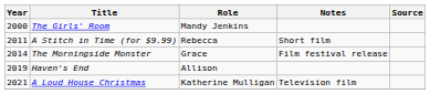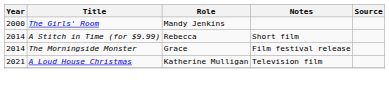 <table class="wikitable sortable plainrowheaders">
 <tr>
 <th>Year</th>
 <th>Title</th>
 <th>Role</th>
 <th class="unsortable">Notes</th>
 <th class="unsortable">Source</th>
 </tr>
 <tr>
 <td>2000</td>
 <td><em><a href='#'>The Girls' Room</a></em></td>
 <td>Mandy Jenkins</td>
 <td></td>
 <td></td>
 </tr>
 <tr>
-<td>2011</td>
+<td>2014</td>
 <td><em>A Stitch in Time (for $9.99)</em></td>
 <td>Rebecca</td>
 <td>Short film</td>
 <td></td>
 </tr>
 <tr>
 <td>2014</td>
 <td><em>The Morningside Monster</em></td>
 <td>Grace</td>
 <td>Film festival release</td>
 <td></td>
 </tr>
 <tr>
-<td>2019</td>
-<td><em>Haven's End</em></td>
-<td>Allison</td>
-<td></td>
-<td></td>
-</tr>
-<tr>
 <td>2021</td>
 <td><em><a href='#'>A Loud House Christmas</a></em></td>
 <td>Katherine Mulligan</td>
 <td>Television film</td>
 <td></td>
 </tr>
 <tr>
 </tr>
 </table>
